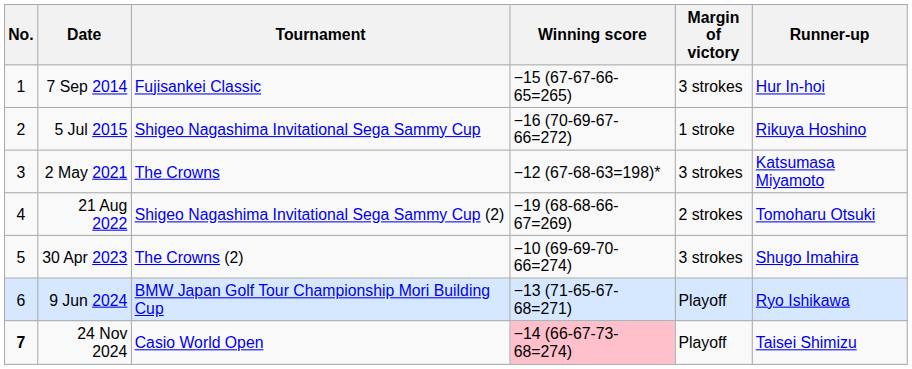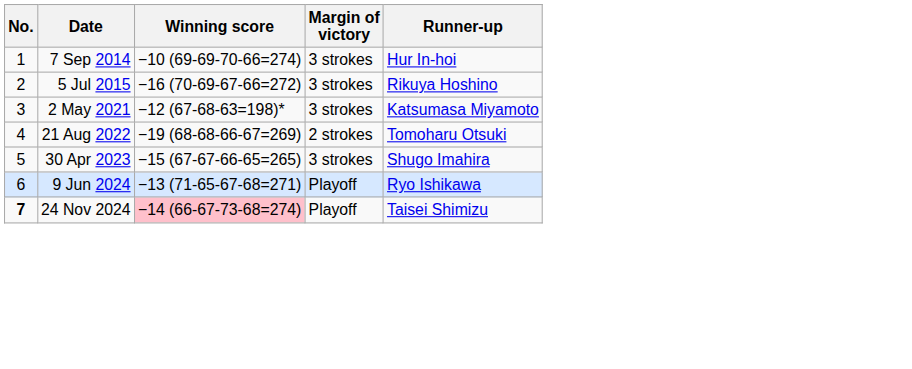 <table class="wikitable" style="font-size:95%;">
 <tr>
 <th>No.</th>
 <th>Date</th>
-<th>Tournament</th>
 <th>Winning score</th>
 <th>Margin of<br>victory</th>
 <th>Runner-up</th>
 </tr>
 <tr>
 <td align=center>1</td>
 <td align=right>7 Sep <a href='#'>2014</a></td>
-<td><a href='#'>Fujisankei Classic</a></td>
-<td>−15 (67-67-66-65=265)</td>
+<td>−10 (69-69-70-66=274)</td>
 <td>3 strokes</td>
 <td> <a href='#'>Hur In-hoi</a></td>
 </tr>
 <tr>
 <td align=center>2</td>
 <td align=right>5 Jul <a href='#'>2015</a></td>
-<td><a href='#'>Shigeo Nagashima Invitational Sega Sammy Cup</a></td>
 <td>−16 (70-69-67-66=272)</td>
-<td>1 stroke</td>
+<td>3 strokes</td>
 <td> <a href='#'>Rikuya Hoshino</a></td>
 </tr>
 <tr>
 <td align=center>3</td>
 <td align=right>2 May <a href='#'>2021</a></td>
-<td><a href='#'>The Crowns</a></td>
 <td>−12 (67-68-63=198)*</td>
 <td>3 strokes</td>
 <td> <a href='#'>Katsumasa Miyamoto</a></td>
 </tr>
 <tr>
 <td align=center>4</td>
 <td align=right>21 Aug <a href='#'>2022</a></td>
-<td><a href='#'>Shigeo Nagashima Invitational Sega Sammy Cup</a> (2)</td>
 <td>−19 (68-68-66-67=269)</td>
 <td>2 strokes</td>
 <td> <a href='#'>Tomoharu Otsuki</a></td>
 </tr>
 <tr>
 <td align=center>5</td>
 <td align=right>30 Apr <a href='#'>2023</a></td>
-<td><a href='#'>The Crowns</a> (2)</td>
-<td>−10 (69-69-70-66=274)</td>
+<td>−15 (67-67-66-65=265)</td>
 <td>3 strokes</td>
 <td> <a href='#'>Shugo Imahira</a></td>
 </tr>
 <tr style="background:#D6E8FF;">
 <td align=center>6</td>
 <td align=right>9 Jun <a href='#'>2024</a></td>
-<td><a href='#'>BMW Japan Golf Tour Championship Mori Building Cup</a></td>
 <td>−13 (71-65-67-68=271)</td>
 <td>Playoff</td>
 <td> <a href='#'>Ryo Ishikawa</a></td>
 </tr>
 <tr>
 <td align=center><strong>7</strong></td>
 <td align=right>24 Nov 2024</td>
-<td><a href='#'>Casio World Open</a></td>
 <td style="background: pink;">−14 (66-67-73-68=274)</td>
 <td>Playoff</td>
 <td> <a href='#'>Taisei Shimizu</a></td>
 </tr>
 </table>
